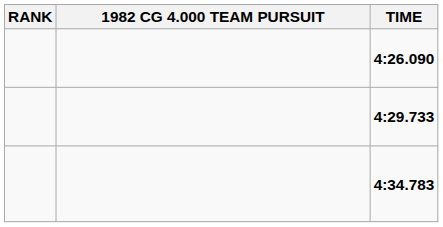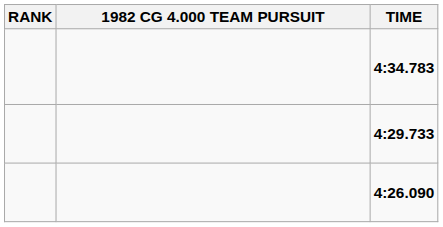 <table class="wikitable" style="font-size:95%;">
 <tr>
 <th>RANK</th>
 <th align="left" style="width: 20em">1982 CG 4.000 TEAM PURSUIT</th>
 <th>TIME</th>
 </tr>
 <tr>
 <td align="center"></td>
-<td><br><br><br></td>
-<td align="center"><strong>4:26.090</strong></td>
+<td><br><br><br><br></td>
+<td align="center"><strong>4:34.783</strong></td>
 </tr>
 <tr>
 <td align="center"></td>
 <td><br><br><br></td>
 <td align="center"><strong>4:29.733</strong></td>
 </tr>
 <tr>
 <td align="center"></td>
-<td><br><br><br><br></td>
-<td align="center"><strong>4:34.783</strong></td>
+<td><br><br><br></td>
+<td align="center"><strong>4:26.090</strong></td>
 </tr>
 </table>
